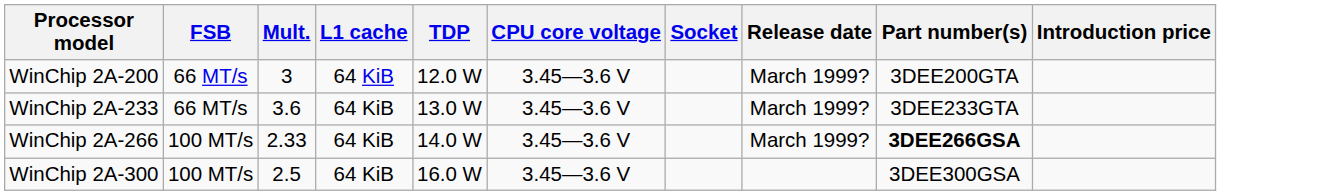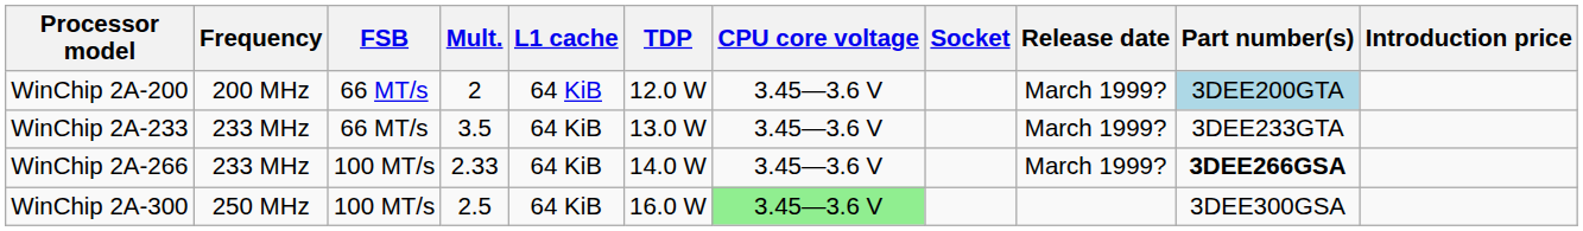 <table class="wikitable" style="text-align:center">
 <tr>
 <th>Processor<br>model</th>
+<th>Frequency</th>
 <th><a href='#'>FSB</a></th>
 <th><a href='#'>Mult.</a></th>
 <th><a href='#'>L1 cache</a></th>
 <th><a href='#'>TDP</a></th>
 <th><a href='#'>CPU core voltage</a></th>
 <th><a href='#'>Socket</a></th>
 <th>Release date</th>
 <th>Part number(s)</th>
 <th>Introduction price</th>
 </tr>
 <tr>
 <td>WinChip 2A-200</td>
+<td>200 MHz</td>
 <td>66 <a href='#'>MT/s</a></td>
-<td>3</td>
+<td>2</td>
 <td>64 <a href='#'>KiB</a></td>
 <td>12.0 W</td>
 <td>3.45—3.6 V</td>
 <td></td>
 <td>March 1999?</td>
-<td>3DEE200GTA</td>
+<td style="background: lightblue;">3DEE200GTA</td>
 <td></td>
 </tr>
 <tr>
 <td>WinChip 2A-233</td>
+<td>233 MHz</td>
 <td>66 MT/s</td>
-<td>3.6</td>
+<td>3.5</td>
 <td>64 KiB</td>
 <td>13.0 W</td>
 <td>3.45—3.6 V</td>
 <td></td>
 <td>March 1999?</td>
 <td>3DEE233GTA</td>
 <td></td>
 </tr>
 <tr align="center">
 <td>WinChip 2A-266</td>
+<td>233 MHz</td>
 <td>100 MT/s</td>
 <td>2.33</td>
 <td>64 KiB</td>
 <td>14.0 W</td>
 <td>3.45—3.6 V</td>
 <td></td>
 <td>March 1999?</td>
 <td><strong>3DEE266GSA</strong></td>
 <td></td>
 </tr>
 <tr>
 <td>WinChip 2A-300</td>
+<td>250 MHz</td>
 <td>100 MT/s</td>
 <td>2.5</td>
 <td>64 KiB</td>
 <td>16.0 W</td>
-<td>3.45—3.6 V</td>
+<td style="background: lightgreen;">3.45—3.6 V</td>
 <td></td>
 <td></td>
 <td>3DEE300GSA</td>
 <td></td>
 </tr>
 </table>
